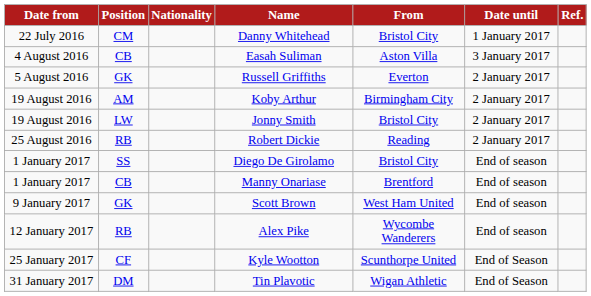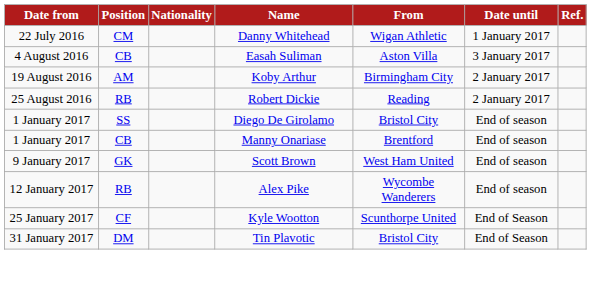 <table class="wikitable"  style="text-align:center; font-size:90%; ">
 <tr>
 <th style="background:#B11B1B; color:#FFFFFF; width:100px;">Date from</th>
 <th style="background:#B11B1B; color:#FFFFFF; width:50px;">Position</th>
 <th style="background:#B11B1B; color:#FFFFFF; width:50px;">Nationality</th>
 <th style="background:#B11B1B; color:#FFFFFF; width:150px;">Name</th>
 <th style="background:#B11B1B; color:#FFFFFF; width:120px;">From</th>
 <th style="background:#B11B1B; color:#FFFFFF; width:100px;">Date until</th>
 <th style="background:#B11B1B; color:#FFFFFF; width:25px;">Ref.</th>
 </tr>
 <tr>
 <td>22 July 2016</td>
 <td><a href='#'>CM</a></td>
 <td></td>
 <td><a href='#'>Danny Whitehead</a></td>
-<td><a href='#'>Bristol City</a></td>
+<td><a href='#'>Wigan Athletic</a></td>
 <td>1 January 2017 </td>
 <td></td>
 </tr>
 <tr>
 <td>4 August 2016</td>
 <td><a href='#'>CB</a></td>
 <td></td>
 <td><a href='#'>Easah Suliman</a></td>
 <td><a href='#'>Aston Villa</a></td>
 <td>3 January 2017</td>
 <td></td>
 </tr>
 <tr>
-<td>5 August 2016</td>
-<td><a href='#'>GK</a></td>
-<td></td>
-<td><a href='#'>Russell Griffiths</a></td>
-<td><a href='#'>Everton</a></td>
-<td>2 January 2017</td>
-<td></td>
-</tr>
-<tr>
 <td>19 August 2016</td>
 <td><a href='#'>AM</a></td>
 <td></td>
 <td><a href='#'>Koby Arthur</a></td>
 <td><a href='#'>Birmingham City</a></td>
-<td>2 January 2017</td>
-<td></td>
-</tr>
-<tr>
-<td>19 August 2016</td>
-<td><a href='#'>LW</a></td>
-<td></td>
-<td><a href='#'>Jonny Smith</a></td>
-<td><a href='#'>Bristol City</a></td>
 <td>2 January 2017</td>
 <td></td>
 </tr>
 <tr>
 <td>25 August 2016</td>
 <td><a href='#'>RB</a></td>
 <td></td>
 <td><a href='#'>Robert Dickie</a></td>
 <td><a href='#'>Reading</a></td>
 <td>2 January 2017</td>
 <td></td>
 </tr>
 <tr>
 <td>1 January 2017</td>
 <td><a href='#'>SS</a></td>
 <td></td>
 <td><a href='#'>Diego De Girolamo</a></td>
 <td><a href='#'>Bristol City</a></td>
 <td>End of season</td>
 <td></td>
 </tr>
 <tr>
 <td>1 January 2017</td>
 <td><a href='#'>CB</a></td>
 <td></td>
 <td><a href='#'>Manny Onariase</a></td>
 <td><a href='#'>Brentford</a></td>
 <td>End of season</td>
 <td></td>
 </tr>
 <tr>
 <td>9 January 2017</td>
 <td><a href='#'>GK</a></td>
 <td></td>
 <td><a href='#'>Scott Brown</a></td>
 <td><a href='#'>West Ham United</a></td>
 <td>End of season</td>
 <td></td>
 </tr>
 <tr>
 <td>12 January 2017</td>
 <td><a href='#'>RB</a></td>
 <td></td>
 <td><a href='#'>Alex Pike</a></td>
 <td><a href='#'>Wycombe Wanderers</a></td>
 <td>End of season</td>
 <td></td>
 </tr>
 <tr>
 <td>25 January 2017</td>
 <td><a href='#'>CF</a></td>
 <td></td>
 <td><a href='#'>Kyle Wootton</a></td>
 <td><a href='#'>Scunthorpe United</a></td>
 <td>End of Season</td>
 <td></td>
 </tr>
 <tr>
 <td>31 January 2017</td>
 <td><a href='#'>DM</a></td>
 <td></td>
 <td><a href='#'>Tin Plavotic</a></td>
-<td><a href='#'>Wigan Athletic</a></td>
+<td><a href='#'>Bristol City</a></td>
 <td>End of Season</td>
 <td></td>
 </tr>
 </table>
